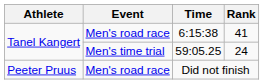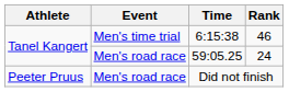 <table class=wikitable style=font-size:90%;>
 <tr>
 <th>Athlete</th>
 <th>Event</th>
 <th>Time</th>
 <th>Rank</th>
 </tr>
 <tr align=center>
 <td align=left rowspan=2><a href='#'>Tanel Kangert</a></td>
-<td align=left><a href='#'>Men's road race</a></td>
+<td align=left><a href='#'>Men's time trial</a></td>
 <td>6:15:38</td>
-<td>41</td>
+<td>46</td>
 </tr>
 <tr align=center>
-<td align=left><a href='#'>Men's time trial</a></td>
+<td align=left><a href='#'>Men's road race</a></td>
 <td>59:05.25</td>
 <td>24</td>
 </tr>
 <tr align=center>
 <td align=left><a href='#'>Peeter Pruus</a></td>
 <td align=left><a href='#'>Men's road race</a></td>
 <td colspan=2>Did not finish</td>
 </tr>
 </table>
